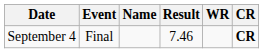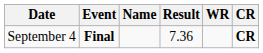 <table class=wikitable style=text-align:center>
 <tr>
 <th>Date</th>
 <th>Event</th>
 <th>Name</th>
 <th>Result</th>
 <th>WR</th>
 <th>CR</th>
 </tr>
 <tr>
 <td>September 4</td>
-<td>Final</td>
+<td><strong>Final</strong></td>
 <td align="left"></td>
-<td>7.46</td>
+<td>7.36</td>
 <td></td>
 <td><strong>CR</strong></td>
 </tr>
 </table>
